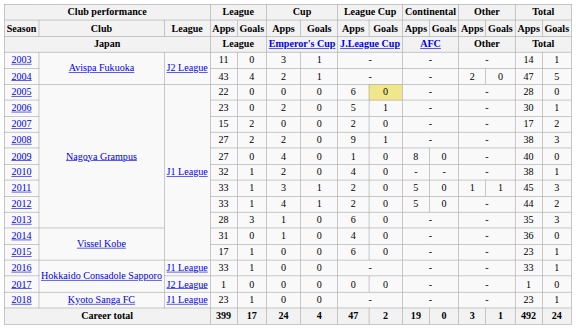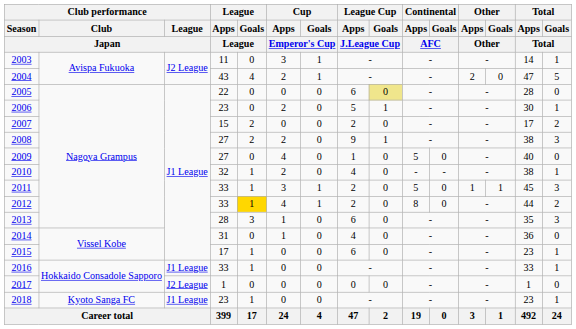 <table class="wikitable" style="text-align:center">
 <tr>
 <th colspan=3>Club performance</th>
 <th colspan=2>League</th>
 <th colspan=2>Cup</th>
 <th colspan=2>League Cup</th>
 <th colspan=2>Continental</th>
 <th colspan=2>Other</th>
 <th colspan=2>Total</th>
 </tr>
 <tr>
 <th>Season</th>
 <th>Club</th>
 <th>League</th>
 <th>Apps</th>
 <th>Goals</th>
 <th>Apps</th>
 <th>Goals</th>
 <th>Apps</th>
 <th>Goals</th>
 <th>Apps</th>
 <th>Goals</th>
 <th>Apps</th>
 <th>Goals</th>
 <th>Apps</th>
 <th>Goals</th>
 </tr>
 <tr>
 <th colspan=3>Japan</th>
 <th colspan=2>League</th>
 <th colspan=2><a href='#'>Emperor's Cup</a></th>
 <th colspan=2><a href='#'>J.League Cup</a></th>
 <th colspan=2><a href='#'>AFC</a></th>
 <th colspan=2>Other</th>
 <th colspan=2>Total</th>
 </tr>
 <tr>
 <td><a href='#'>2003</a></td>
 <td rowspan="2"><a href='#'>Avispa Fukuoka</a></td>
 <td rowspan="2"><a href='#'>J2 League</a></td>
 <td>11</td>
 <td>0</td>
 <td>3</td>
 <td>1</td>
 <td colspan="2">-</td>
 <td colspan="2">-</td>
 <td colspan="2">-</td>
 <td>14</td>
 <td>1</td>
 </tr>
 <tr>
 <td><a href='#'>2004</a></td>
 <td>43</td>
 <td>4</td>
 <td>2</td>
 <td>1</td>
 <td colspan="2">-</td>
 <td colspan="2">-</td>
 <td>2</td>
 <td>0</td>
 <td>47</td>
 <td>5</td>
 </tr>
 <tr>
 <td><a href='#'>2005</a></td>
 <td rowspan="9"><a href='#'>Nagoya Grampus</a></td>
 <td rowspan="11"><a href='#'>J1 League</a></td>
 <td>22</td>
 <td>0</td>
 <td>0</td>
 <td>0</td>
 <td>6</td>
 <td style="background: khaki;">0</td>
 <td colspan="2">-</td>
 <td colspan="2">-</td>
 <td>28</td>
 <td>0</td>
 </tr>
 <tr>
 <td><a href='#'>2006</a></td>
 <td>23</td>
 <td>0</td>
 <td>2</td>
 <td>0</td>
 <td>5</td>
 <td>1</td>
 <td colspan="2">-</td>
 <td colspan="2">-</td>
 <td>30</td>
 <td>1</td>
 </tr>
 <tr>
 <td><a href='#'>2007</a></td>
 <td>15</td>
 <td>2</td>
 <td>0</td>
 <td>0</td>
 <td>2</td>
 <td>0</td>
 <td colspan="2">-</td>
 <td colspan="2">-</td>
 <td>17</td>
 <td>2</td>
 </tr>
 <tr>
 <td><a href='#'>2008</a></td>
 <td>27</td>
 <td>2</td>
 <td>2</td>
 <td>0</td>
 <td>9</td>
 <td>1</td>
 <td colspan="2">-</td>
 <td colspan="2">-</td>
 <td>38</td>
 <td>3</td>
 </tr>
 <tr>
 <td><a href='#'>2009</a></td>
 <td>27</td>
 <td>0</td>
 <td>4</td>
 <td>0</td>
 <td>1</td>
 <td>0</td>
-<td>8</td>
+<td>5</td>
 <td>0</td>
 <td colspan="2">-</td>
 <td>40</td>
 <td>0</td>
 </tr>
 <tr>
 <td><a href='#'>2010</a></td>
 <td>32</td>
 <td>1</td>
 <td>2</td>
 <td>0</td>
 <td>4</td>
 <td>0</td>
 <td>-</td>
 <td>-</td>
 <td colspan="2">-</td>
 <td>38</td>
 <td>1</td>
 </tr>
 <tr>
 <td><a href='#'>2011</a></td>
 <td>33</td>
 <td>1</td>
 <td>3</td>
 <td>1</td>
 <td>2</td>
 <td>0</td>
 <td>5</td>
 <td>0</td>
 <td>1</td>
 <td>1</td>
 <td>45</td>
 <td>3</td>
 </tr>
 <tr>
 <td><a href='#'>2012</a></td>
 <td>33</td>
-<td>1</td>
+<td style="background: gold;">1</td>
 <td>4</td>
 <td>1</td>
 <td>2</td>
 <td>0</td>
-<td>5</td>
+<td>8</td>
 <td>0</td>
 <td colspan="2">-</td>
 <td>44</td>
 <td>2</td>
 </tr>
 <tr>
 <td><a href='#'>2013</a></td>
 <td>28</td>
 <td>3</td>
 <td>1</td>
 <td>0</td>
 <td>6</td>
 <td>0</td>
 <td colspan="2">-</td>
 <td colspan="2">-</td>
 <td>35</td>
 <td>3</td>
 </tr>
 <tr>
 <td><a href='#'>2014</a></td>
 <td rowspan=2><a href='#'>Vissel Kobe</a></td>
 <td>31</td>
 <td>0</td>
 <td>1</td>
 <td>0</td>
 <td>4</td>
 <td>0</td>
 <td colspan="2">-</td>
 <td colspan="2">-</td>
 <td>36</td>
 <td>0</td>
 </tr>
 <tr>
 <td><a href='#'>2015</a></td>
 <td>17</td>
 <td>1</td>
 <td>0</td>
 <td>0</td>
 <td>6</td>
 <td>0</td>
 <td colspan="2">-</td>
 <td colspan="2">-</td>
 <td>23</td>
 <td>1</td>
 </tr>
 <tr>
 <td><a href='#'>2016</a></td>
 <td rowspan="2"><a href='#'>Hokkaido Consadole Sapporo</a></td>
 <td><a href='#'>J1 League</a></td>
 <td>33</td>
 <td>1</td>
 <td>0</td>
 <td>0</td>
 <td colspan="2">-</td>
 <td colspan="2">-</td>
 <td colspan="2">-</td>
 <td>33</td>
 <td>1</td>
 </tr>
 <tr>
 <td><a href='#'>2017</a></td>
 <td rowspan="1"><a href='#'>J2 League</a></td>
 <td>1</td>
 <td>0</td>
 <td>0</td>
 <td>0</td>
 <td>0</td>
 <td>0</td>
 <td colspan="2">-</td>
 <td colspan="2">-</td>
 <td>1</td>
 <td>0</td>
 </tr>
 <tr>
 <td><a href='#'>2018</a></td>
 <td rowspan="1"><a href='#'>Kyoto Sanga FC</a></td>
 <td><a href='#'>J1 League</a></td>
 <td>23</td>
 <td>1</td>
 <td>0</td>
 <td>0</td>
 <td colspan="2">-</td>
 <td colspan="2">-</td>
 <td colspan="2">-</td>
 <td>23</td>
 <td>1</td>
 </tr>
 <tr>
 <th colspan=3>Career total</th>
 <th>399</th>
 <th>17</th>
 <th>24</th>
 <th>4</th>
 <th>47</th>
 <th>2</th>
 <th>19</th>
 <th>0</th>
 <th>3</th>
 <th>1</th>
 <th>492</th>
 <th>24</th>
 </tr>
 </table>
